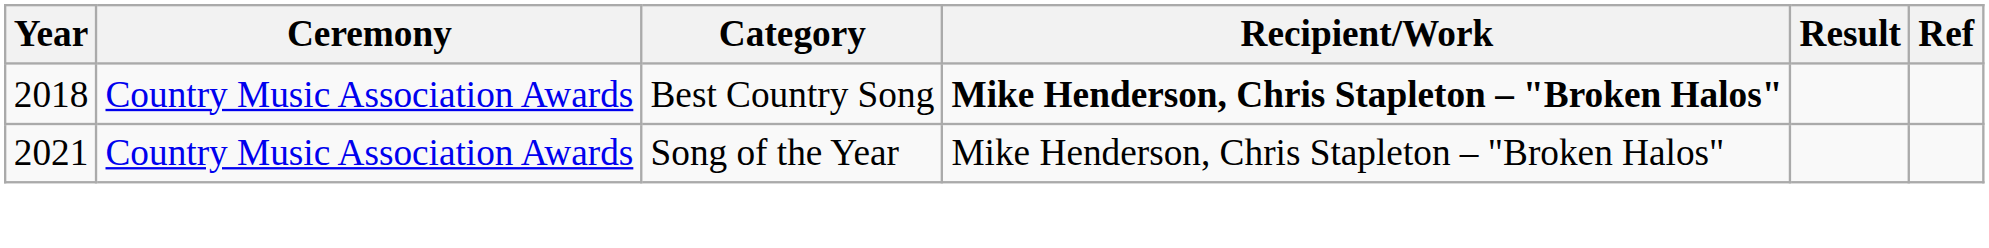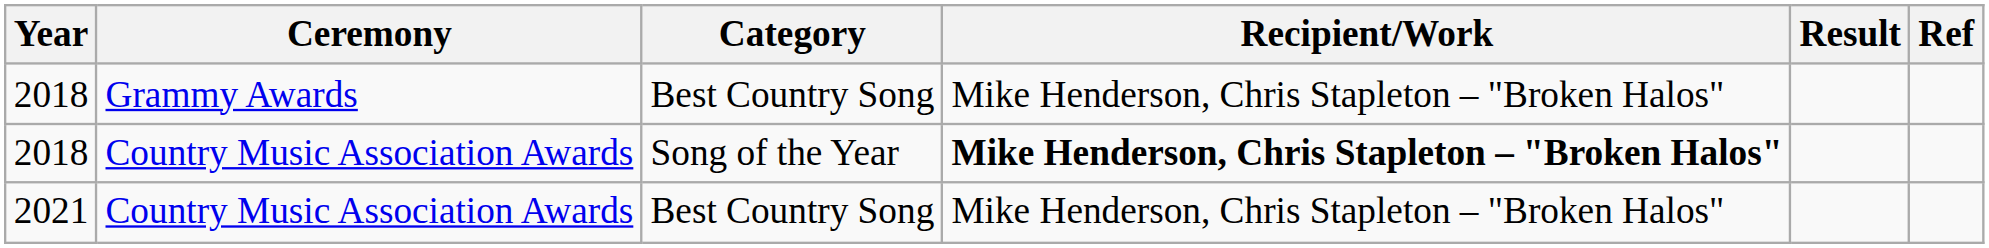 <table class="wikitable">
 <tr>
 <th>Year</th>
 <th>Ceremony</th>
 <th>Category</th>
 <th>Recipient/Work</th>
 <th>Result</th>
 <th>Ref</th>
 </tr>
 <tr>
 <td>2018</td>
+<td><a href='#'>Grammy Awards</a></td>
+<td>Best Country Song</td>
+<td>Mike Henderson, Chris Stapleton – "Broken Halos"</td>
+<td></td>
+<td></td>
+</tr>
+<tr>
+<td>2018</td>
 <td><a href='#'>Country Music Association Awards</a></td>
-<td>Best Country Song</td>
+<td>Song of the Year</td>
 <td><strong>Mike Henderson, Chris Stapleton – "Broken Halos"</strong></td>
 <td></td>
 <td></td>
 </tr>
 <tr>
 <td>2021</td>
 <td><a href='#'>Country Music Association Awards</a></td>
-<td>Song of the Year</td>
+<td>Best Country Song</td>
 <td>Mike Henderson, Chris Stapleton – "Broken Halos"</td>
 <td></td>
 <td></td>
 </tr>
 </table>
